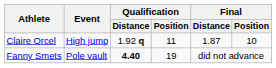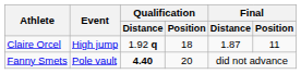 <table class=wikitable style=font-size:90%>
 <tr>
 <th rowspan=2>Athlete</th>
 <th rowspan=2>Event</th>
 <th colspan=2>Qualification</th>
 <th colspan=2>Final</th>
 </tr>
 <tr style=font-size:95%>
 <th>Distance</th>
 <th>Position</th>
 <th>Distance</th>
 <th>Position</th>
 </tr>
 <tr align=center>
 <td align=left><a href='#'>Claire Orcel</a></td>
 <td align=left><a href='#'>High jump</a></td>
 <td>1.92 <strong>q</strong></td>
+<td>18</td>
+<td>1.87</td>
 <td>11</td>
-<td>1.87</td>
-<td>10</td>
 </tr>
 <tr align=center>
 <td align=left><a href='#'>Fanny Smets</a></td>
 <td align=left><a href='#'>Pole vault</a></td>
 <td><strong>4.40</strong></td>
-<td>19</td>
+<td>20</td>
 <td colspan=2>did not advance</td>
 </tr>
 </table>
